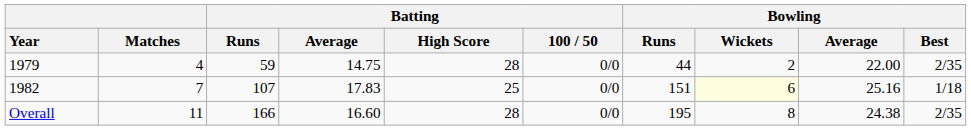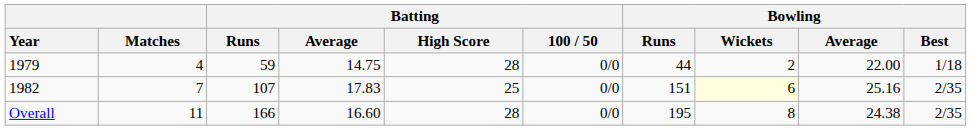 <table class="wikitable"  style="margin:1em auto 1em auto; width:80%;">
 <tr>
 <th colspan=2> </th>
 <th colspan=4>Batting</th>
 <th colspan=4>Bowling</th>
 </tr>
 <tr>
 <th style="text-align:left;">Year</th>
 <th>Matches</th>
 <th>Runs</th>
 <th>Average</th>
 <th>High Score</th>
 <th>100 / 50</th>
 <th>Runs</th>
 <th>Wickets</th>
 <th>Average</th>
 <th>Best</th>
 </tr>
 <tr style="text-align:right;">
 <td style="text-align:left;">1979</td>
 <td>4</td>
 <td>59</td>
 <td>14.75</td>
 <td>28</td>
 <td>0/0</td>
 <td>44</td>
 <td>2</td>
 <td>22.00</td>
-<td>2/35</td>
+<td>1/18</td>
 </tr>
 <tr style="text-align:right;">
 <td style="text-align:left;">1982</td>
 <td>7</td>
 <td>107</td>
 <td>17.83</td>
 <td>25</td>
 <td>0/0</td>
 <td>151</td>
 <td style="background: lightyellow;">6</td>
 <td>25.16</td>
-<td>1/18</td>
+<td>2/35</td>
 </tr>
 <tr style="text-align:right;">
 <td style="text-align:left;"><a href='#'>Overall</a></td>
 <td>11</td>
 <td>166</td>
 <td>16.60</td>
 <td>28</td>
 <td>0/0</td>
 <td>195</td>
 <td>8</td>
 <td>24.38</td>
 <td>2/35</td>
 </tr>
 </table>
